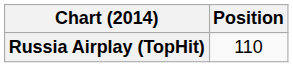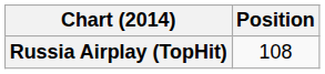 <table class="wikitable plainrowheaders" style="text-align:center;">
 <tr>
 <th scope="col">Chart (2014)</th>
 <th scope="col">Position</th>
 </tr>
 <tr>
 <th scope="row">Russia Airplay (TopHit)</th>
-<td>110</td>
+<td>108</td>
 </tr>
 </table>
